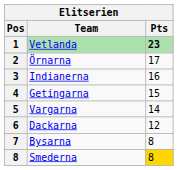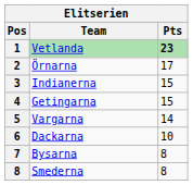 <table class="wikitable">
 <tr>
 <th colspan="3">Elitserien</th>
 </tr>
 <tr>
 <th width=20>Pos</th>
 <th width=150>Team</th>
 <th width=30>Pts</th>
 </tr>
 <tr style="background:#ACE1AF;">
 <th>1</th>
 <td><a href='#'>Vetlanda</a></td>
 <td><strong>23</strong></td>
 </tr>
 <tr>
 <th>2</th>
 <td><a href='#'>Örnarna</a></td>
 <td>17</td>
 </tr>
 <tr>
 <th>3</th>
 <td><a href='#'>Indianerna</a></td>
-<td>16</td>
+<td>15</td>
 </tr>
 <tr>
 <th>4</th>
 <td><a href='#'>Getingarna</a></td>
 <td>15</td>
 </tr>
 <tr>
 <th>5</th>
 <td><a href='#'>Vargarna</a></td>
 <td>14</td>
 </tr>
 <tr>
 <th>6</th>
 <td><a href='#'>Dackarna</a></td>
-<td>12</td>
+<td>10</td>
 </tr>
 <tr>
 <th>7</th>
 <td><a href='#'>Bysarna</a></td>
 <td>8</td>
 </tr>
 <tr>
 <th>8</th>
 <td><a href='#'>Smederna</a></td>
-<td style="background: gold;">8</td>
+<td>8</td>
 </tr>
 </table>
